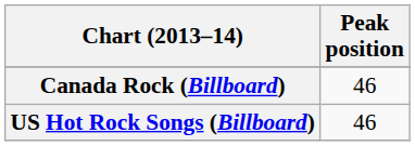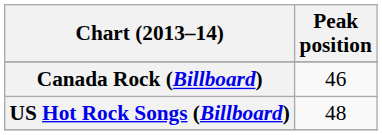 <table class="wikitable sortable plainrowheaders">
 <tr>
 <th>Chart (2013–14)</th>
 <th>Peak<br>position</th>
 </tr>
 <tr>
 </tr>
 <tr>
 <th scope="row">Canada Rock (<em><a href='#'>Billboard</a></em>)</th>
 <td style="text-align:center;">46</td>
 </tr>
 <tr>
 <th scope="row">US <a href='#'>Hot Rock Songs</a> (<em><a href='#'>Billboard</a></em>)</th>
-<td style="text-align:center;">46</td>
+<td style="text-align:center;">48</td>
 </tr>
 <tr>
 </tr>
 </table>
